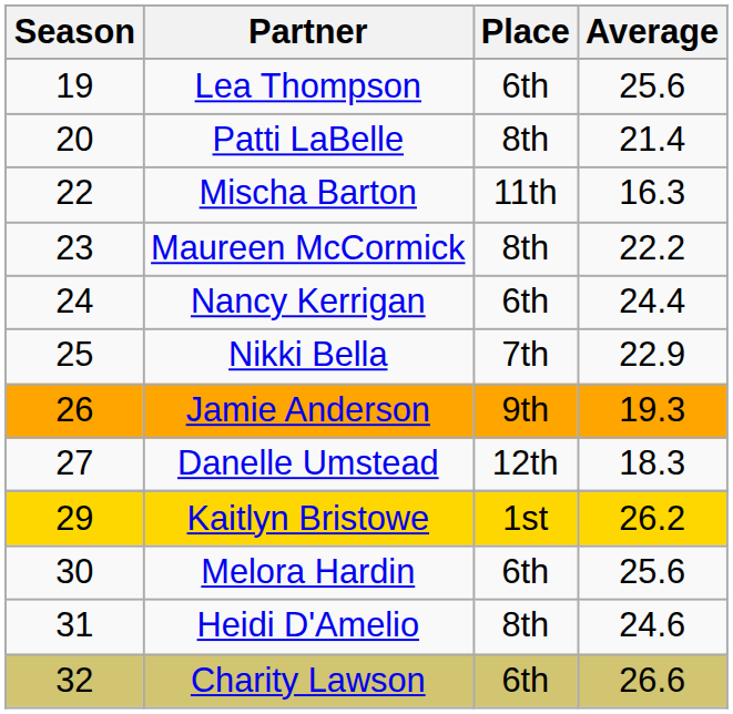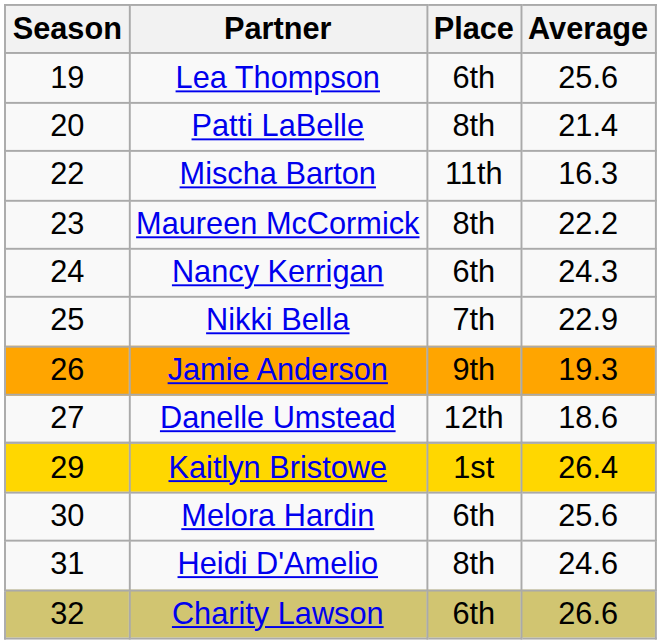 <table class="wikitable sortable" style="margin:auto; text-align:center;">
 <tr>
 <th>Season</th>
 <th>Partner</th>
 <th>Place</th>
 <th>Average</th>
 </tr>
 <tr>
 <td>19</td>
 <td><a href='#'>Lea Thompson</a></td>
 <td>6th</td>
 <td>25.6</td>
 </tr>
 <tr>
 <td>20</td>
 <td><a href='#'>Patti LaBelle</a></td>
 <td>8th</td>
 <td>21.4</td>
 </tr>
 <tr>
 <td>22</td>
 <td><a href='#'>Mischa Barton</a></td>
 <td>11th</td>
 <td>16.3</td>
 </tr>
 <tr>
 <td>23</td>
 <td><a href='#'>Maureen McCormick</a></td>
 <td>8th</td>
 <td>22.2</td>
 </tr>
 <tr>
 <td>24</td>
 <td><a href='#'>Nancy Kerrigan</a></td>
 <td>6th</td>
-<td>24.4</td>
+<td>24.3</td>
 </tr>
 <tr>
 <td>25</td>
 <td><a href='#'>Nikki Bella</a></td>
 <td>7th</td>
 <td>22.9</td>
 </tr>
 <tr bgcolor="orange">
 <td>26</td>
 <td><a href='#'>Jamie Anderson</a></td>
 <td>9th</td>
 <td>19.3</td>
 </tr>
 <tr>
 <td>27</td>
 <td><a href='#'>Danelle Umstead</a></td>
 <td>12th</td>
-<td>18.3</td>
+<td>18.6</td>
 </tr>
 <tr>
 </tr>
 <tr style="background:gold;">
 <td>29</td>
 <td><a href='#'>Kaitlyn Bristowe</a></td>
 <td>1st</td>
-<td>26.2</td>
+<td>26.4</td>
 </tr>
 <tr>
 <td>30</td>
 <td><a href='#'>Melora Hardin</a></td>
 <td>6th</td>
 <td>25.6</td>
 </tr>
 <tr>
 <td>31</td>
 <td><a href='#'>Heidi D'Amelio</a></td>
 <td>8th</td>
 <td>24.6</td>
 </tr>
 <tr bgcolor= D1C571>
 <td>32</td>
 <td><a href='#'>Charity Lawson</a></td>
 <td>6th</td>
 <td>26.6</td>
 </tr>
 </table>
